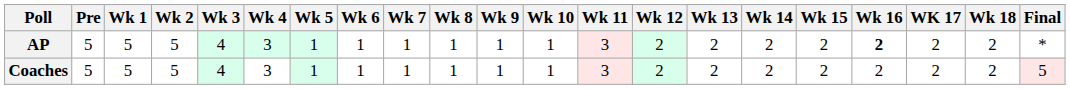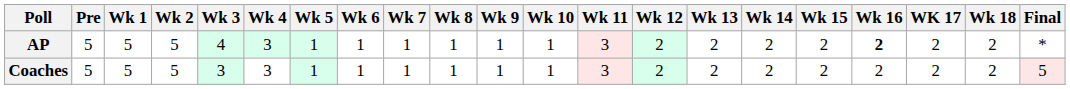 <table class="wikitable" style="white-space:nowrap;">
 <tr>
 <th>Poll</th>
 <th>Pre</th>
 <th>Wk 1</th>
 <th>Wk 2</th>
 <th>Wk 3</th>
 <th>Wk 4</th>
 <th>Wk 5</th>
 <th>Wk 6</th>
 <th>Wk 7</th>
 <th>Wk 8</th>
 <th>Wk 9</th>
 <th>Wk 10</th>
 <th>Wk 11</th>
 <th>Wk 12</th>
 <th>Wk 13</th>
 <th>Wk 14</th>
 <th>Wk 15</th>
 <th>Wk 16</th>
 <th>WK 17</th>
 <th>Wk 18</th>
 <th>Final</th>
 </tr>
 <tr style="text-align:center;">
 <th>AP</th>
 <td style="background:#FFF;">5</td>
 <td style="background:#FFF;">5</td>
 <td style="background:#FFF;">5</td>
 <td style="background:#D8FFEB;">4</td>
 <td style="background:#D8FFEB;">3</td>
 <td style="background:#D8FFEB;">1</td>
 <td style="background:#FFF;">1</td>
 <td style="background:#FFF;">1</td>
 <td style="background:#FFF;">1</td>
 <td style="background:#FFF;">1</td>
 <td style="background:#FFF;">1</td>
 <td style="background:#FFE6E6;">3</td>
 <td style="background:#D8FFEB;">2</td>
 <td style="background:#FFF;">2</td>
 <td style="background:#FFF;">2</td>
 <td style="background:#FFF;">2</td>
 <td style="background:#FFF;"><strong>2</strong></td>
 <td style="background:#FFF;">2</td>
 <td style="background:#FFF;">2</td>
 <td style="background:#FFF;">*</td>
 </tr>
 <tr style="text-align:center;">
 <th>Coaches</th>
 <td style="background:#FFF;">5</td>
 <td style="background:#FFF;">5</td>
 <td style="background:#FFF;">5</td>
-<td style="background:#D8FFEB;">4</td>
+<td style="background:#D8FFEB;">3</td>
 <td style="background:#FFF;">3</td>
 <td style="background:#D8FFEB;">1</td>
 <td style="background:#FFF;">1</td>
 <td style="background:#FFF;">1</td>
 <td style="background:#FFF;">1</td>
 <td style="background:#FFF;">1</td>
 <td style="background:#FFF;">1</td>
 <td style="background:#FFE6E6;">3</td>
 <td style="background:#D8FFEB;">2</td>
 <td style="background:#FFF;">2</td>
 <td style="background:#FFF;">2</td>
 <td style="background:#FFF;">2</td>
 <td style="background:#FFF;">2</td>
 <td style="background:#FFF;">2</td>
 <td style="background:#FFF;">2</td>
 <td style="background:#FFE6E6;">5</td>
 </tr>
 </table>
